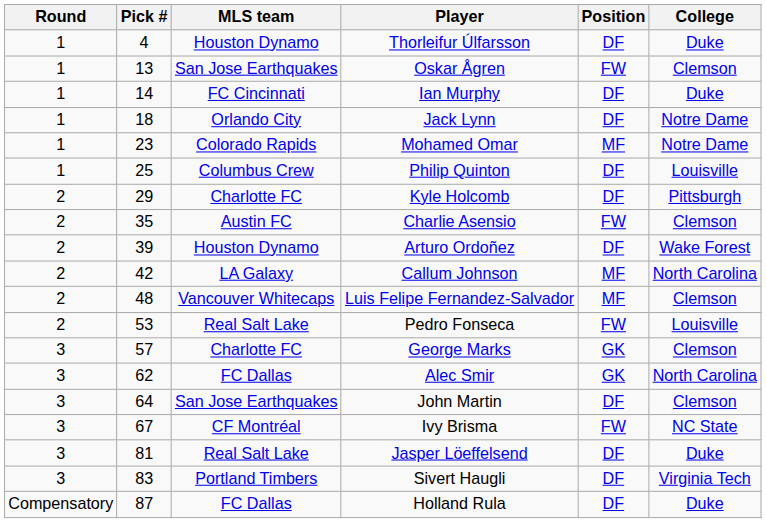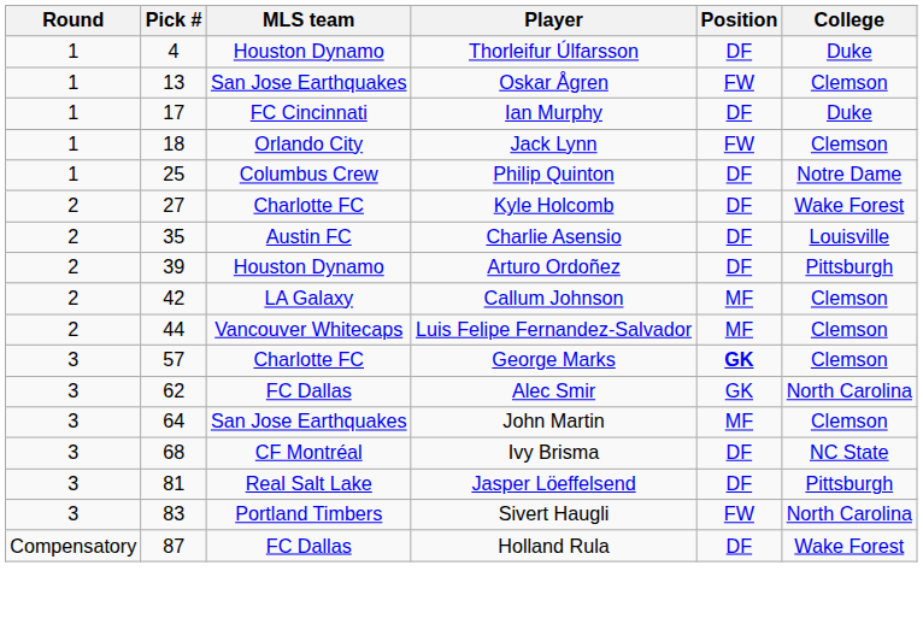 <table class="wikitable sortable" style=text-align:center;>
 <tr>
 <th>Round</th>
 <th>Pick #</th>
 <th>MLS team</th>
 <th>Player</th>
 <th>Position</th>
 <th>College</th>
 </tr>
 <tr>
 <td>1</td>
 <td>4</td>
 <td><a href='#'>Houston Dynamo</a></td>
 <td> <a href='#'>Thorleifur Úlfarsson</a></td>
 <td><a href='#'>DF</a></td>
 <td><a href='#'>Duke</a></td>
 </tr>
 <tr>
 <td>1</td>
 <td>13</td>
 <td><a href='#'>San Jose Earthquakes</a></td>
 <td> <a href='#'>Oskar Ågren</a></td>
 <td><a href='#'>FW</a></td>
 <td><a href='#'>Clemson</a></td>
 </tr>
 <tr>
 <td>1</td>
-<td>14</td>
+<td>17</td>
 <td><a href='#'>FC Cincinnati</a></td>
 <td> <a href='#'>Ian Murphy</a></td>
 <td><a href='#'>DF</a></td>
 <td><a href='#'>Duke</a></td>
 </tr>
 <tr>
 <td>1</td>
 <td>18</td>
 <td><a href='#'>Orlando City</a></td>
 <td> <a href='#'>Jack Lynn</a></td>
-<td><a href='#'>DF</a></td>
-<td><a href='#'>Notre Dame</a></td>
-</tr>
-<tr>
-<td>1</td>
-<td>23</td>
-<td><a href='#'>Colorado Rapids</a></td>
-<td> <a href='#'>Mohamed Omar</a></td>
-<td><a href='#'>MF</a></td>
-<td><a href='#'>Notre Dame</a></td>
+<td><a href='#'>FW</a></td>
+<td><a href='#'>Clemson</a></td>
 </tr>
 <tr>
 <td>1</td>
 <td>25</td>
 <td><a href='#'>Columbus Crew</a></td>
 <td> <a href='#'>Philip Quinton</a></td>
 <td><a href='#'>DF</a></td>
-<td><a href='#'>Louisville</a></td>
+<td><a href='#'>Notre Dame</a></td>
 </tr>
 <tr>
 <td>2</td>
-<td>29</td>
+<td>27</td>
 <td><a href='#'>Charlotte FC</a></td>
 <td> <a href='#'>Kyle Holcomb</a></td>
 <td><a href='#'>DF</a></td>
-<td><a href='#'>Pittsburgh</a></td>
+<td><a href='#'>Wake Forest</a></td>
 </tr>
 <tr>
 <td>2</td>
 <td>35</td>
 <td><a href='#'>Austin FC</a></td>
 <td> <a href='#'>Charlie Asensio</a></td>
-<td><a href='#'>FW</a></td>
-<td><a href='#'>Clemson</a></td>
+<td><a href='#'>DF</a></td>
+<td><a href='#'>Louisville</a></td>
 </tr>
 <tr>
 <td>2</td>
 <td>39</td>
 <td><a href='#'>Houston Dynamo</a></td>
 <td> <a href='#'>Arturo Ordoñez</a></td>
 <td><a href='#'>DF</a></td>
-<td><a href='#'>Wake Forest</a></td>
+<td><a href='#'>Pittsburgh</a></td>
 </tr>
 <tr>
 <td>2</td>
 <td>42</td>
 <td><a href='#'>LA Galaxy</a></td>
 <td> <a href='#'>Callum Johnson</a></td>
 <td><a href='#'>MF</a></td>
-<td><a href='#'>North Carolina</a></td>
+<td><a href='#'>Clemson</a></td>
 </tr>
 <tr>
 <td>2</td>
-<td>48</td>
+<td>44</td>
 <td><a href='#'>Vancouver Whitecaps</a></td>
 <td> <a href='#'>Luis Felipe Fernandez-Salvador</a></td>
 <td><a href='#'>MF</a></td>
 <td><a href='#'>Clemson</a></td>
 </tr>
 <tr>
-<td>2</td>
-<td>53</td>
-<td><a href='#'>Real Salt Lake</a></td>
-<td> Pedro Fonseca</td>
-<td><a href='#'>FW</a></td>
-<td><a href='#'>Louisville</a></td>
-</tr>
-<tr>
 <td>3</td>
 <td>57</td>
 <td><a href='#'>Charlotte FC</a></td>
 <td> <a href='#'>George Marks</a></td>
-<td><a href='#'>GK</a></td>
+<td><strong><a href='#'>GK</a></strong></td>
 <td><a href='#'>Clemson</a></td>
 </tr>
 <tr>
 <td>3</td>
 <td>62</td>
 <td><a href='#'>FC Dallas</a></td>
 <td> <a href='#'>Alec Smir</a></td>
 <td><a href='#'>GK</a></td>
 <td><a href='#'>North Carolina</a></td>
 </tr>
 <tr>
 <td>3</td>
 <td>64</td>
 <td><a href='#'>San Jose Earthquakes</a></td>
 <td> John Martin</td>
-<td><a href='#'>DF</a></td>
+<td><a href='#'>MF</a></td>
 <td><a href='#'>Clemson</a></td>
 </tr>
 <tr>
 <td>3</td>
-<td>67</td>
+<td>68</td>
 <td><a href='#'>CF Montréal</a></td>
 <td> Ivy Brisma</td>
-<td><a href='#'>FW</a></td>
+<td><a href='#'>DF</a></td>
 <td><a href='#'>NC State</a></td>
 </tr>
 <tr>
 <td>3</td>
 <td>81</td>
 <td><a href='#'>Real Salt Lake</a></td>
 <td> <a href='#'>Jasper Löeffelsend</a></td>
 <td><a href='#'>DF</a></td>
-<td><a href='#'>Duke</a></td>
+<td><a href='#'>Pittsburgh</a></td>
 </tr>
 <tr>
 <td>3</td>
 <td>83</td>
 <td><a href='#'>Portland Timbers</a></td>
 <td> Sivert Haugli</td>
-<td><a href='#'>DF</a></td>
-<td><a href='#'>Virginia Tech</a></td>
+<td><a href='#'>FW</a></td>
+<td><a href='#'>North Carolina</a></td>
 </tr>
 <tr>
 <td>Compensatory</td>
 <td>87</td>
 <td><a href='#'>FC Dallas</a></td>
 <td> Holland Rula</td>
 <td><a href='#'>DF</a></td>
-<td><a href='#'>Duke</a></td>
+<td><a href='#'>Wake Forest</a></td>
 </tr>
 </table>
